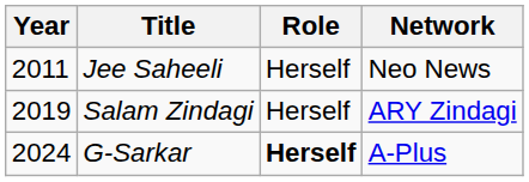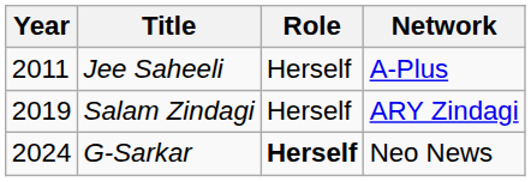 <table class="wikitable sortable plainrowheaders">
 <tr style="text-align:center;">
 <th scope="col">Year</th>
 <th scope="col">Title</th>
 <th scope="col">Role</th>
 <th scope="col">Network</th>
 </tr>
 <tr>
 <td>2011</td>
 <td><em>Jee Saheeli</em></td>
 <td>Herself</td>
-<td>Neo News</td>
+<td><a href='#'>A-Plus</a></td>
 </tr>
 <tr>
 <td>2019</td>
 <td><em>Salam Zindagi</em></td>
 <td>Herself</td>
 <td><a href='#'>ARY Zindagi</a></td>
 </tr>
 <tr>
 <td>2024</td>
 <td><em>G-Sarkar</em></td>
 <td><strong>Herself</strong></td>
-<td><a href='#'>A-Plus</a></td>
+<td>Neo News</td>
 </tr>
 </table>
